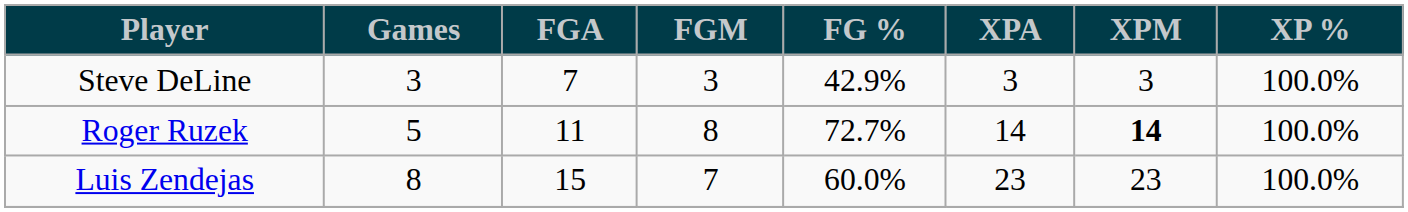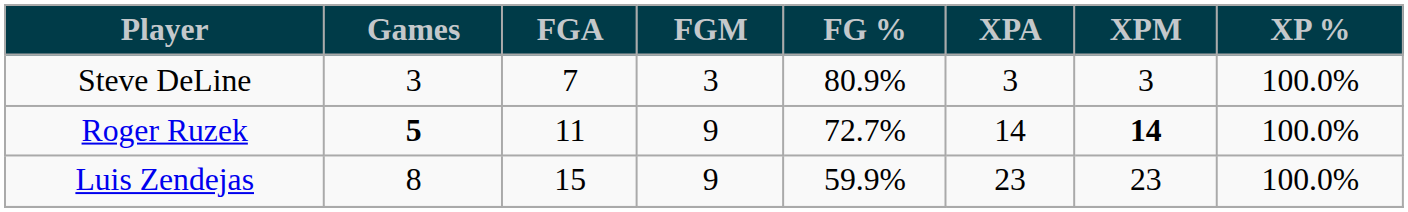 <table class="wikitable" width="80%">
 <tr align="center"  style="background:#003b48; color:#c4c8cb;">
 <td><strong>Player</strong></td>
 <td><strong>Games</strong></td>
 <td><strong>FGA</strong></td>
 <td><strong>FGM</strong></td>
 <td><strong>FG %</strong></td>
 <td><strong>XPA</strong></td>
 <td><strong>XPM</strong></td>
 <td><strong>XP %</strong></td>
 </tr>
 <tr align="center" bgcolor="">
 <td>Steve DeLine</td>
 <td>3</td>
 <td>7</td>
 <td>3</td>
-<td>42.9%</td>
+<td>80.9%</td>
 <td>3</td>
 <td>3</td>
 <td>100.0%</td>
 </tr>
 <tr align="center" bgcolor="">
 <td><a href='#'>Roger Ruzek</a></td>
-<td>5</td>
+<td><strong>5</strong></td>
 <td>11</td>
-<td>8</td>
+<td>9</td>
 <td>72.7%</td>
 <td>14</td>
 <td><strong>14</strong></td>
 <td>100.0%</td>
 </tr>
 <tr align="center" bgcolor="">
 <td><a href='#'>Luis Zendejas</a></td>
 <td>8</td>
 <td>15</td>
-<td>7</td>
-<td>60.0%</td>
+<td>9</td>
+<td>59.9%</td>
 <td>23</td>
 <td>23</td>
 <td>100.0%</td>
 </tr>
 <tr align="center" bgcolor="">
 </tr>
 </table>
